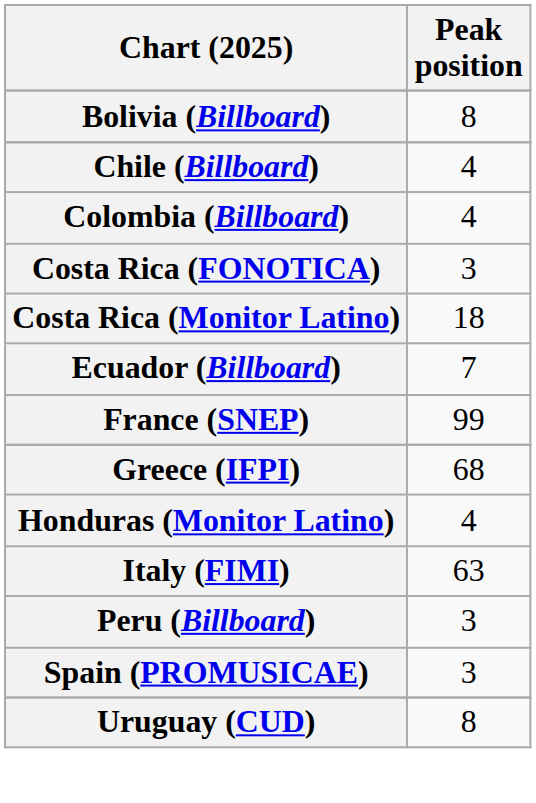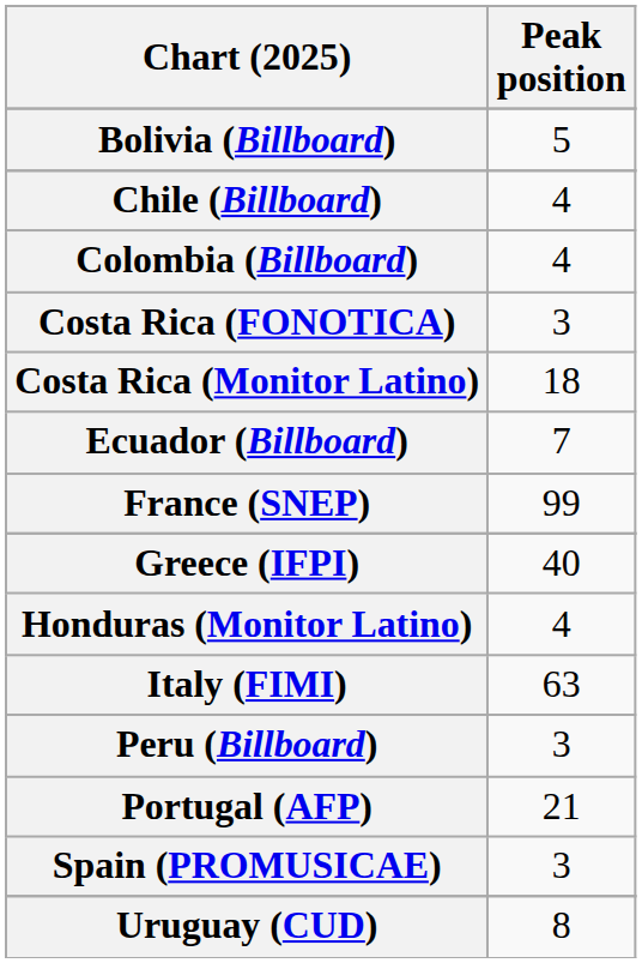 <table class="wikitable sortable plainrowheaders" style="text-align:center">
 <tr>
 <th scope="col">Chart (2025)</th>
 <th scope="col">Peak<br>position</th>
 </tr>
 <tr>
 </tr>
 <tr>
 <th scope="row">Bolivia (<em><a href='#'>Billboard</a></em>)</th>
-<td>8</td>
+<td>5</td>
 </tr>
 <tr>
 </tr>
 <tr>
 <th scope="row">Chile (<em><a href='#'>Billboard</a></em>)</th>
 <td>4</td>
 </tr>
 <tr>
 <th scope="row">Colombia (<em><a href='#'>Billboard</a></em>)</th>
 <td>4</td>
 </tr>
 <tr>
 <th scope="row">Costa Rica (<a href='#'>FONOTICA</a>)</th>
 <td>3</td>
 </tr>
 <tr>
 <th scope="row">Costa Rica (<a href='#'>Monitor Latino</a>)</th>
 <td>18</td>
 </tr>
 <tr>
 <th scope="row">Ecuador (<em><a href='#'>Billboard</a></em>)</th>
 <td>7</td>
 </tr>
 <tr>
 <th scope="row">France (<a href='#'>SNEP</a>)</th>
 <td>99</td>
 </tr>
 <tr>
 </tr>
 <tr>
 <th scope="row">Greece (<a href='#'>IFPI</a>)</th>
-<td>68</td>
+<td>40</td>
 </tr>
 <tr>
 <th scope="row">Honduras (<a href='#'>Monitor Latino</a>)</th>
 <td>4</td>
 </tr>
 <tr>
 <th scope="row">Italy (<a href='#'>FIMI</a>)</th>
 <td>63</td>
 </tr>
 <tr>
 <th scope="row">Peru (<em><a href='#'>Billboard</a></em>)</th>
 <td>3</td>
+</tr>
+<tr>
+<th scope="row">Portugal (<a href='#'>AFP</a>)</th>
+<td>21</td>
 </tr>
 <tr>
 <th scope="row">Spain (<a href='#'>PROMUSICAE</a>)</th>
 <td>3</td>
 </tr>
 <tr>
 </tr>
 <tr>
 </tr>
 <tr>
 </tr>
 <tr>
 </tr>
 <tr>
 <th scope="row">Uruguay (<a href='#'>CUD</a>)</th>
 <td>8</td>
 </tr>
 </table>
